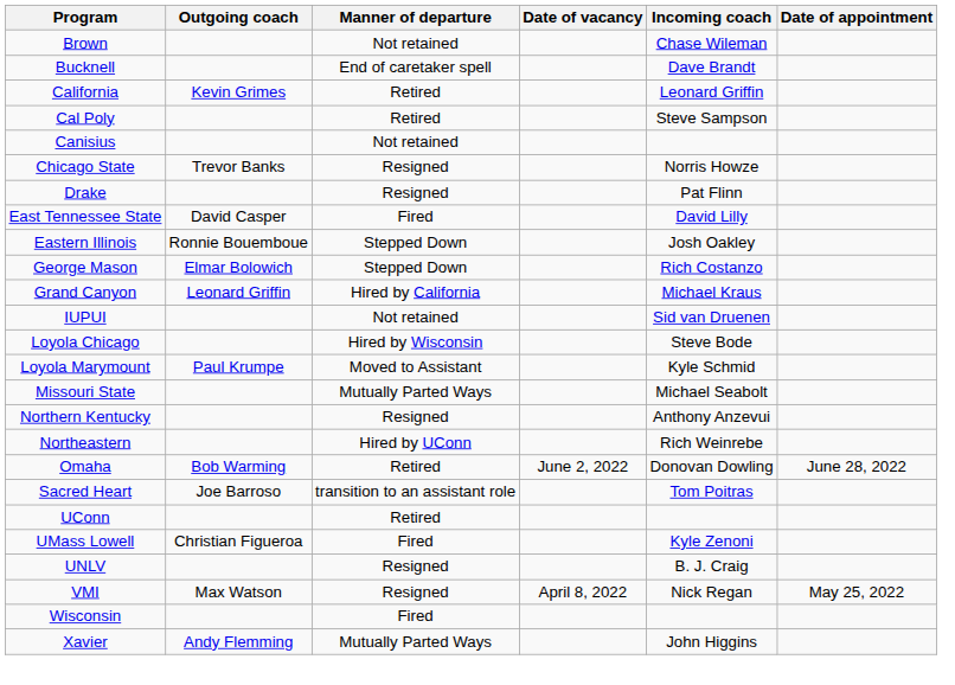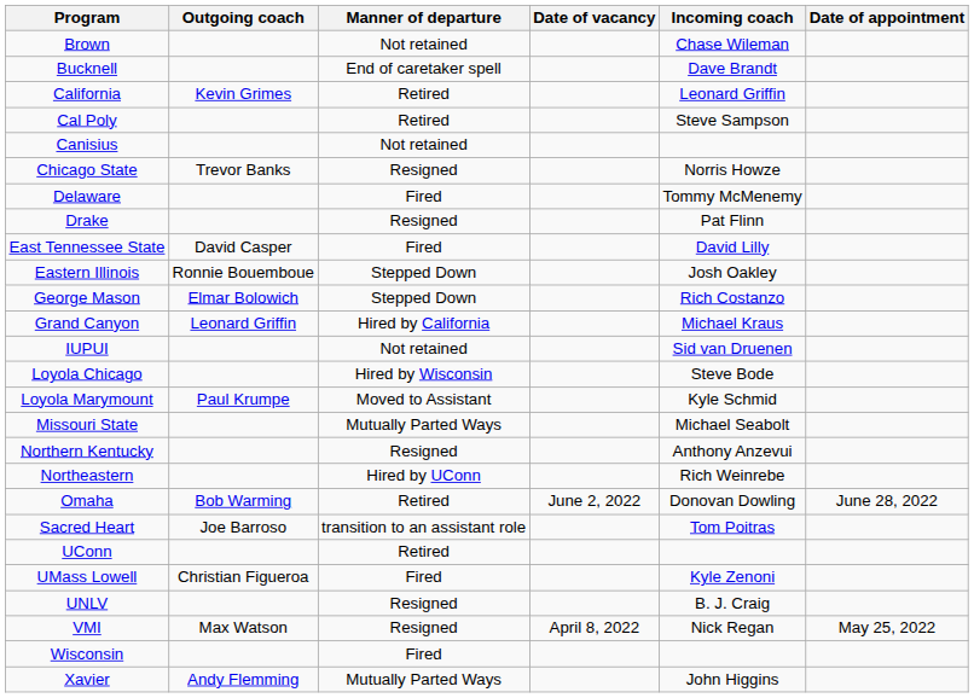 <table class="wikitable sortable" style="text-align:center;">
 <tr>
 <th>Program</th>
 <th>Outgoing coach</th>
 <th>Manner of departure</th>
 <th>Date of vacancy</th>
 <th>Incoming coach</th>
 <th>Date of appointment</th>
 </tr>
 <tr>
 <td><a href='#'>Brown</a></td>
 <td></td>
 <td>Not retained</td>
 <td></td>
 <td><a href='#'>Chase Wileman</a></td>
 <td></td>
 </tr>
 <tr>
 <td><a href='#'>Bucknell</a></td>
 <td></td>
 <td>End of caretaker spell</td>
 <td></td>
 <td><a href='#'>Dave Brandt</a></td>
 <td></td>
 </tr>
 <tr>
 <td><a href='#'>California</a></td>
 <td><a href='#'>Kevin Grimes</a></td>
 <td>Retired</td>
 <td></td>
 <td><a href='#'>Leonard Griffin</a></td>
 <td></td>
 </tr>
 <tr>
 <td><a href='#'>Cal Poly</a></td>
 <td></td>
 <td>Retired</td>
 <td></td>
 <td>Steve Sampson</td>
 <td></td>
 </tr>
 <tr>
 <td><a href='#'>Canisius</a></td>
 <td></td>
 <td>Not retained</td>
 <td></td>
 <td></td>
 <td></td>
 </tr>
 <tr>
 <td><a href='#'>Chicago State</a></td>
 <td>Trevor Banks</td>
 <td>Resigned</td>
 <td></td>
 <td>Norris Howze</td>
+<td></td>
+</tr>
+<tr>
+<td><a href='#'>Delaware</a></td>
+<td></td>
+<td>Fired</td>
+<td></td>
+<td>Tommy McMenemy</td>
 <td></td>
 </tr>
 <tr>
 <td><a href='#'>Drake</a></td>
 <td></td>
 <td>Resigned</td>
 <td></td>
 <td>Pat Flinn</td>
 <td></td>
 </tr>
 <tr>
 <td><a href='#'>East Tennessee State</a></td>
 <td>David Casper</td>
 <td>Fired</td>
 <td></td>
 <td><a href='#'>David Lilly</a></td>
 <td></td>
 </tr>
 <tr>
 <td><a href='#'>Eastern Illinois</a></td>
 <td>Ronnie Bouemboue</td>
 <td>Stepped Down</td>
 <td></td>
 <td>Josh Oakley</td>
 <td></td>
 </tr>
 <tr>
 <td><a href='#'>George Mason</a></td>
 <td><a href='#'>Elmar Bolowich</a></td>
 <td>Stepped Down</td>
 <td></td>
 <td><a href='#'>Rich Costanzo</a></td>
 <td></td>
 </tr>
 <tr>
 <td><a href='#'>Grand Canyon</a></td>
 <td><a href='#'>Leonard Griffin</a></td>
 <td>Hired by <a href='#'>California</a></td>
 <td></td>
 <td><a href='#'>Michael Kraus</a></td>
 <td></td>
 </tr>
 <tr>
 <td><a href='#'>IUPUI</a></td>
 <td></td>
 <td>Not retained</td>
 <td></td>
 <td><a href='#'>Sid van Druenen</a></td>
 <td></td>
 </tr>
 <tr>
 <td><a href='#'>Loyola Chicago</a></td>
 <td></td>
 <td>Hired by <a href='#'>Wisconsin</a></td>
 <td></td>
 <td>Steve Bode</td>
 <td></td>
 </tr>
 <tr>
 <td><a href='#'>Loyola Marymount</a></td>
 <td><a href='#'>Paul Krumpe</a></td>
 <td>Moved to Assistant</td>
 <td></td>
 <td>Kyle Schmid</td>
 <td></td>
 </tr>
 <tr>
 <td><a href='#'>Missouri State</a></td>
 <td></td>
 <td>Mutually Parted Ways</td>
 <td></td>
 <td>Michael Seabolt</td>
 <td></td>
 </tr>
 <tr>
 <td><a href='#'>Northern Kentucky</a></td>
 <td></td>
 <td>Resigned</td>
 <td></td>
 <td>Anthony Anzevui</td>
 <td></td>
 </tr>
 <tr>
 <td><a href='#'>Northeastern</a></td>
 <td></td>
 <td>Hired by <a href='#'>UConn</a></td>
 <td></td>
 <td>Rich Weinrebe</td>
 <td></td>
 </tr>
 <tr>
 <td><a href='#'>Omaha</a></td>
 <td><a href='#'>Bob Warming</a></td>
 <td>Retired</td>
 <td>June 2, 2022</td>
 <td>Donovan Dowling</td>
 <td>June 28, 2022</td>
 </tr>
 <tr>
 <td><a href='#'>Sacred Heart</a></td>
 <td>Joe Barroso</td>
 <td>transition to an assistant role</td>
 <td></td>
 <td><a href='#'>Tom Poitras</a></td>
 <td></td>
 </tr>
 <tr>
 <td><a href='#'>UConn</a></td>
 <td></td>
 <td>Retired</td>
 <td></td>
 <td></td>
 <td></td>
 </tr>
 <tr>
 <td><a href='#'>UMass Lowell</a></td>
 <td>Christian Figueroa</td>
 <td>Fired</td>
 <td></td>
 <td><a href='#'>Kyle Zenoni</a></td>
 <td></td>
 </tr>
 <tr>
 <td><a href='#'>UNLV</a></td>
 <td></td>
 <td>Resigned</td>
 <td></td>
 <td>B. J. Craig</td>
 <td></td>
 </tr>
 <tr>
 <td><a href='#'>VMI</a></td>
 <td>Max Watson</td>
 <td>Resigned</td>
 <td>April 8, 2022</td>
 <td>Nick Regan</td>
 <td>May 25, 2022</td>
 </tr>
 <tr>
 <td><a href='#'>Wisconsin</a></td>
 <td></td>
 <td>Fired</td>
 <td></td>
 <td></td>
 <td></td>
 </tr>
 <tr>
 <td><a href='#'>Xavier</a></td>
 <td><a href='#'>Andy Flemming</a></td>
 <td>Mutually Parted Ways</td>
 <td></td>
 <td>John Higgins</td>
 <td></td>
 </tr>
 </table>
